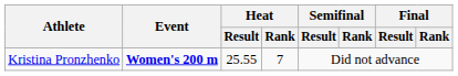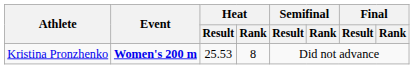 <table class="wikitable" style="font-size:90%">
 <tr>
 <th rowspan="2">Athlete</th>
 <th rowspan="2">Event</th>
 <th colspan="2">Heat</th>
 <th colspan="2">Semifinal</th>
 <th colspan="2">Final</th>
 </tr>
 <tr style="font-size:95%">
 <th>Result</th>
 <th>Rank</th>
 <th>Result</th>
 <th>Rank</th>
 <th>Result</th>
 <th>Rank</th>
 </tr>
 <tr align=center>
 <td align=left><a href='#'>Kristina Pronzhenko</a></td>
 <td align=left><strong><a href='#'>Women's 200 m</a></strong></td>
-<td>25.55</td>
-<td>7</td>
+<td>25.53</td>
+<td>8</td>
 <td colspan=4>Did not advance</td>
 </tr>
 </table>
